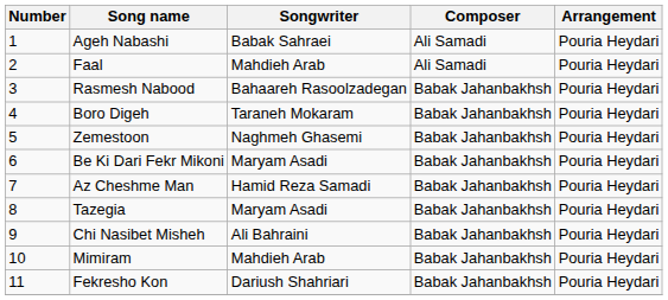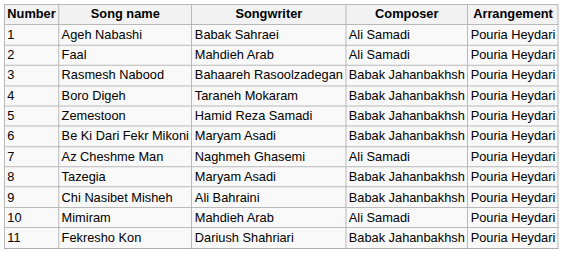 <table class="wikitable">
 <tr>
 <th>Number</th>
 <th>Song name</th>
 <th>Songwriter</th>
 <th>Composer</th>
 <th>Arrangement</th>
 </tr>
 <tr>
 <td>1</td>
 <td>Ageh Nabashi</td>
 <td>Babak Sahraei</td>
 <td>Ali Samadi</td>
 <td>Pouria Heydari</td>
 </tr>
 <tr>
 <td>2</td>
 <td>Faal</td>
 <td>Mahdieh Arab</td>
 <td>Ali Samadi</td>
 <td>Pouria Heydari</td>
 </tr>
 <tr>
 <td>3</td>
 <td>Rasmesh Nabood</td>
 <td>Bahaareh Rasoolzadegan</td>
 <td>Babak Jahanbakhsh</td>
 <td>Pouria Heydari</td>
 </tr>
 <tr>
 <td>4</td>
 <td>Boro Digeh</td>
 <td>Taraneh Mokaram</td>
 <td>Babak Jahanbakhsh</td>
 <td>Pouria Heydari</td>
 </tr>
 <tr>
 <td>5</td>
 <td>Zemestoon</td>
-<td>Naghmeh Ghasemi</td>
+<td>Hamid Reza Samadi</td>
 <td>Babak Jahanbakhsh</td>
 <td>Pouria Heydari</td>
 </tr>
 <tr>
 <td>6</td>
 <td>Be Ki Dari Fekr Mikoni</td>
 <td>Maryam Asadi</td>
 <td>Babak Jahanbakhsh</td>
 <td>Pouria Heydari</td>
 </tr>
 <tr>
 <td>7</td>
 <td>Az Cheshme Man</td>
-<td>Hamid Reza Samadi</td>
-<td>Babak Jahanbakhsh</td>
+<td>Naghmeh Ghasemi</td>
+<td>Ali Samadi</td>
 <td>Pouria Heydari</td>
 </tr>
 <tr>
 <td>8</td>
 <td>Tazegia</td>
 <td>Maryam Asadi</td>
 <td>Babak Jahanbakhsh</td>
 <td>Pouria Heydari</td>
 </tr>
 <tr>
 <td>9</td>
 <td>Chi Nasibet Misheh</td>
 <td>Ali Bahraini</td>
 <td>Babak Jahanbakhsh</td>
 <td>Pouria Heydari</td>
 </tr>
 <tr>
 <td>10</td>
 <td>Mimiram</td>
 <td>Mahdieh Arab</td>
-<td>Babak Jahanbakhsh</td>
+<td>Ali Samadi</td>
 <td>Pouria Heydari</td>
 </tr>
 <tr>
 <td>11</td>
 <td>Fekresho Kon</td>
 <td>Dariush Shahriari</td>
 <td>Babak Jahanbakhsh</td>
 <td>Pouria Heydari</td>
 </tr>
 <tr>
 </tr>
 </table>
